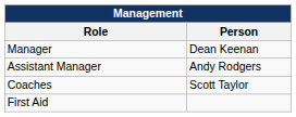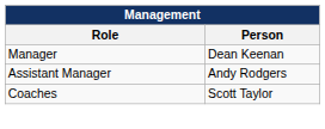 <table class="wikitable" style="text-align:left;">
 <tr>
 <th colspan=2 style="color:white; background:#123163;">Management</th>
 </tr>
 <tr>
 <th style="width:250px;">Role</th>
 <th style="width:140px;">Person</th>
 </tr>
 <tr>
 <td>Manager</td>
 <td> Dean Keenan</td>
 </tr>
 <tr>
 <td>Assistant Manager</td>
 <td> Andy Rodgers</td>
 </tr>
 <tr>
 <td>Coaches</td>
 <td> Scott Taylor</td>
 </tr>
-<tr>
-<td>First Aid</td>
-<td></td>
-</tr>
 </table>
